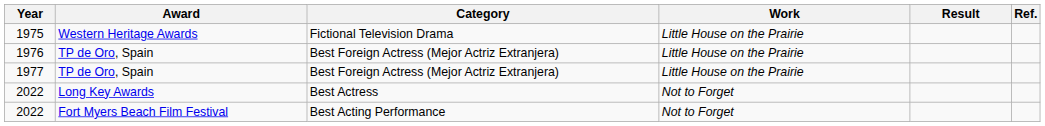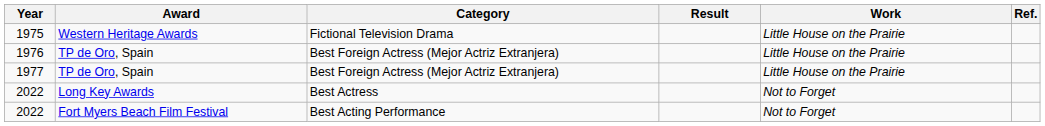 <table class="wikitable sortable" style="width:85%;">
 <tr style="text-align: center;">
 <th style="width:5%;">Year</th>
 <th style="width:25%;">Award</th>
 <th style="width:35%;">Category</th>
+<th style="width:10%;">Result</th>
 <th style="width:25%;">Work</th>
-<th style="width:10%;">Result</th>
 <th>Ref.</th>
 </tr>
 <tr>
 <td align="center">1975</td>
 <td><a href='#'>Western Heritage Awards</a></td>
 <td>Fictional Television Drama</td>
+<td></td>
 <td><em>Little House on the Prairie</em></td>
-<td></td>
 <td></td>
 </tr>
 <tr>
 <td align="center">1976</td>
 <td Irish Times Theatre Awards><a href='#'>TP de Oro</a>, Spain</td>
 <td>Best Foreign Actress (Mejor Actriz Extranjera)</td>
+<td></td>
 <td><em>Little House on the Prairie</em></td>
-<td></td>
 <td></td>
 </tr>
 <tr>
 <td align="center">1977</td>
 <td 2005 Laurence Olivier Awards><a href='#'>TP de Oro</a>, Spain</td>
 <td>Best Foreign Actress (Mejor Actriz Extranjera)</td>
+<td></td>
 <td><em>Little House on the Prairie</em></td>
-<td></td>
 <td></td>
 </tr>
 <tr>
 <td align="center">2022</td>
 <td><a href='#'>Long Key Awards</a></td>
 <td>Best Actress</td>
+<td></td>
 <td><em>Not to Forget</em></td>
-<td></td>
 <td></td>
 </tr>
 <tr>
 <td align="center">2022</td>
 <td><a href='#'>Fort Myers Beach Film Festival</a></td>
 <td>Best Acting Performance</td>
+<td></td>
 <td><em>Not to Forget</em></td>
-<td></td>
 <td></td>
 </tr>
 </table>
